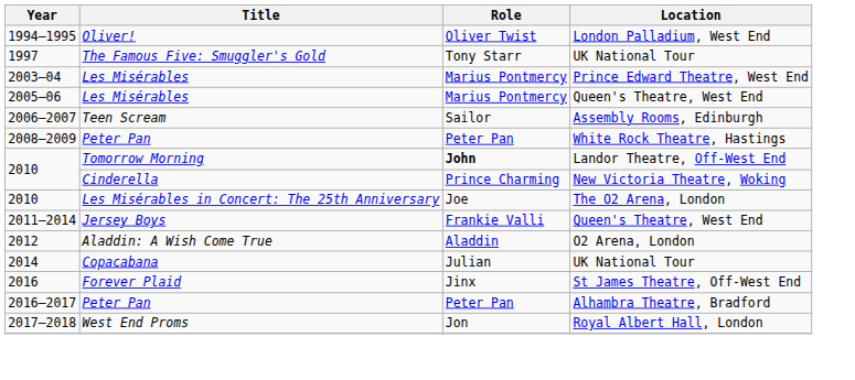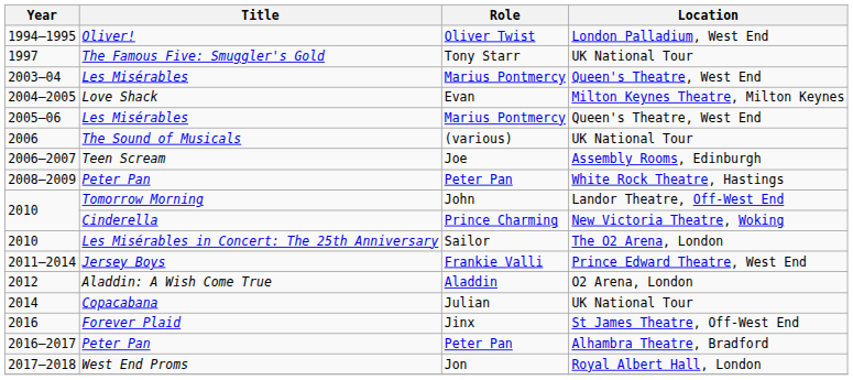 <table class="wikitable">
 <tr>
 <th>Year</th>
 <th>Title</th>
 <th>Role</th>
 <th>Location</th>
 </tr>
 <tr>
 <td>1994–1995</td>
 <td><em><a href='#'>Oliver!</a></em></td>
 <td><a href='#'>Oliver Twist</a></td>
 <td><a href='#'>London Palladium</a>, West End</td>
 </tr>
 <tr>
 <td>1997</td>
 <td><em><a href='#'>The Famous Five: Smuggler's Gold</a></em></td>
 <td>Tony Starr</td>
 <td>UK National Tour</td>
 </tr>
 <tr>
 <td>2003–04</td>
 <td><em><a href='#'>Les Misérables</a></em></td>
 <td><a href='#'>Marius Pontmercy</a></td>
-<td><a href='#'>Prince Edward Theatre</a>, West End</td>
+<td><a href='#'>Queen's Theatre</a>, West End</td>
+</tr>
+<tr>
+<td>2004–2005</td>
+<td><em>Love Shack</em></td>
+<td>Evan</td>
+<td><a href='#'>Milton Keynes Theatre</a>, Milton Keynes</td>
 </tr>
 <tr>
 <td>2005–06</td>
 <td><em><a href='#'>Les Misérables</a></em></td>
 <td><a href='#'>Marius Pontmercy</a></td>
 <td>Queen's Theatre, West End</td>
 </tr>
 <tr>
+<td>2006</td>
+<td><em><a href='#'>The Sound of Musicals</a></em></td>
+<td>(various)</td>
+<td>UK National Tour</td>
+</tr>
+<tr>
 <td>2006–2007</td>
 <td><em>Teen Scream</em></td>
-<td>Sailor</td>
+<td>Joe</td>
 <td><a href='#'>Assembly Rooms</a>, Edinburgh</td>
 </tr>
 <tr>
 <td>2008–2009</td>
 <td><em><a href='#'>Peter Pan</a></em></td>
 <td><a href='#'>Peter Pan</a></td>
 <td><a href='#'>White Rock Theatre</a>, Hastings</td>
 </tr>
 <tr>
 <td rowspan=2>2010</td>
 <td><em><a href='#'>Tomorrow Morning</a></em></td>
-<td><strong>John</strong></td>
+<td>John</td>
 <td>Landor Theatre, <a href='#'>Off-West End</a></td>
 </tr>
 <tr>
 <td><em><a href='#'>Cinderella</a></em></td>
 <td><a href='#'>Prince Charming</a></td>
 <td><a href='#'>New Victoria Theatre</a>, <a href='#'>Woking</a></td>
 </tr>
 <tr>
 <td>2010</td>
 <td><em><a href='#'>Les Misérables in Concert: The 25th Anniversary</a></em></td>
-<td>Joe</td>
+<td>Sailor</td>
 <td><a href='#'>The O2 Arena</a>, London</td>
 </tr>
 <tr>
 <td>2011–2014</td>
 <td><em><a href='#'>Jersey Boys</a></em></td>
 <td><a href='#'>Frankie Valli</a></td>
-<td><a href='#'>Queen's Theatre</a>, West End</td>
+<td><a href='#'>Prince Edward Theatre</a>, West End</td>
 </tr>
 <tr>
 <td>2012</td>
 <td><em>Aladdin: A Wish Come True</em></td>
 <td><a href='#'>Aladdin</a></td>
 <td>O2 Arena, London</td>
 </tr>
 <tr>
 <td>2014</td>
 <td><em><a href='#'>Copacabana</a></em></td>
 <td>Julian</td>
 <td>UK National Tour</td>
 </tr>
 <tr>
 <td>2016</td>
 <td><em><a href='#'>Forever Plaid</a></em></td>
 <td>Jinx</td>
 <td><a href='#'>St James Theatre</a>, Off-West End</td>
 </tr>
 <tr>
 <td>2016–2017</td>
 <td><em><a href='#'>Peter Pan</a></em></td>
 <td><a href='#'>Peter Pan</a></td>
 <td><a href='#'>Alhambra Theatre</a>, Bradford</td>
 </tr>
 <tr>
 <td>2017–2018</td>
 <td><em>West End Proms</em></td>
 <td>Jon</td>
 <td><a href='#'>Royal Albert Hall</a>, London</td>
 </tr>
 <tr>
 </tr>
 </table>
